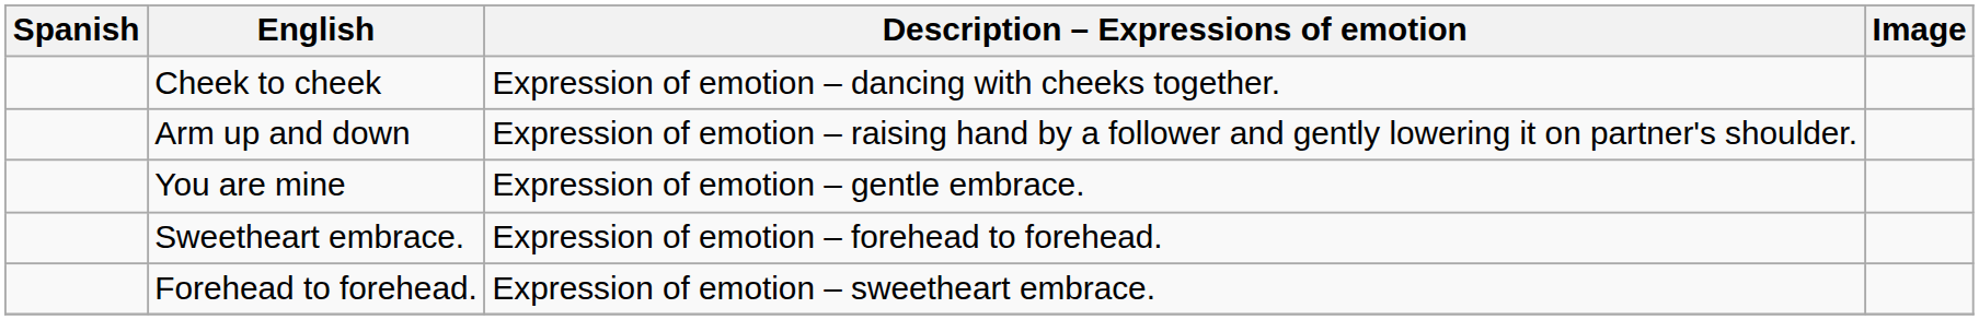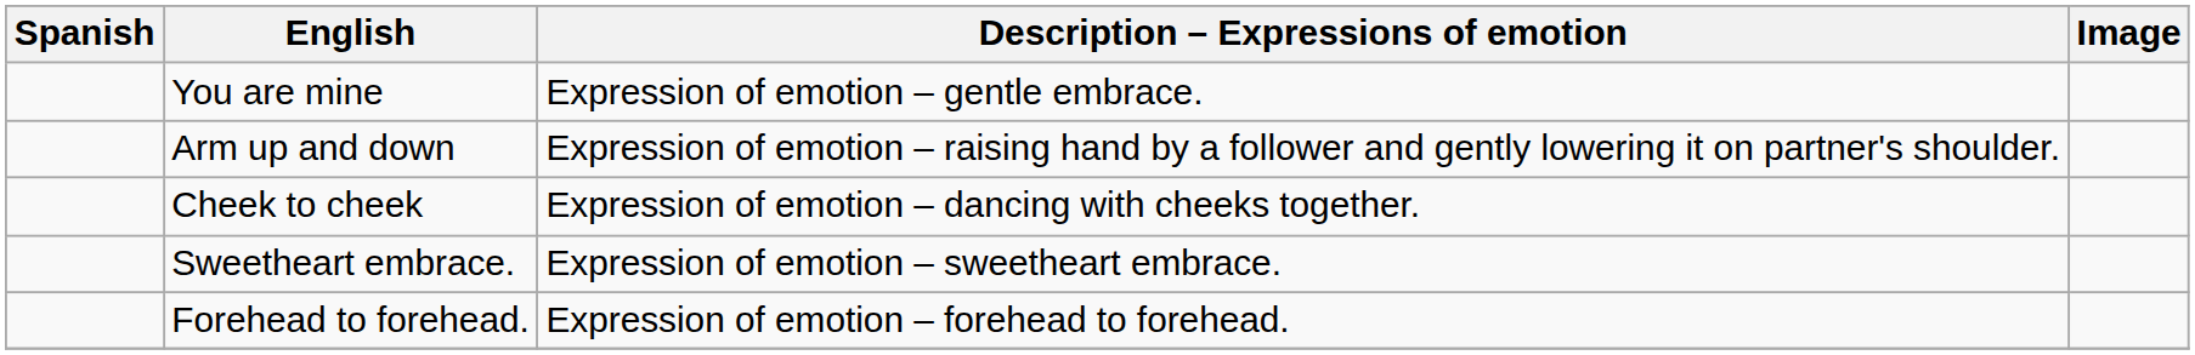 <table class="wikitable sortable">
 <tr>
 <th>Spanish</th>
 <th>English</th>
 <th>Description – Expressions of emotion</th>
 <th class="unsortable">Image</th>
 </tr>
 <tr>
 <td></td>
-<td>Cheek to cheek</td>
-<td>Expression of emotion – dancing with cheeks together.</td>
+<td>You are mine</td>
+<td>Expression of emotion – gentle embrace.</td>
 <td></td>
 </tr>
 <tr>
 <td></td>
 <td>Arm up and down</td>
 <td>Expression of emotion – raising hand by a follower and gently lowering it on partner's shoulder.</td>
 <td></td>
 </tr>
 <tr>
 <td></td>
-<td>You are mine</td>
-<td>Expression of emotion – gentle embrace.</td>
+<td>Cheek to cheek</td>
+<td>Expression of emotion – dancing with cheeks together.</td>
 <td></td>
 </tr>
 <tr>
 <td></td>
 <td>Sweetheart embrace.</td>
-<td>Expression of emotion – forehead to forehead.</td>
+<td>Expression of emotion – sweetheart embrace.</td>
 <td></td>
 </tr>
 <tr>
 <td></td>
 <td>Forehead to forehead.</td>
-<td>Expression of emotion – sweetheart embrace.</td>
+<td>Expression of emotion – forehead to forehead.</td>
 <td></td>
 </tr>
 <tr>
 </tr>
 </table>
